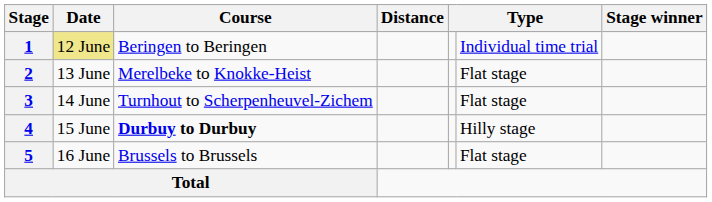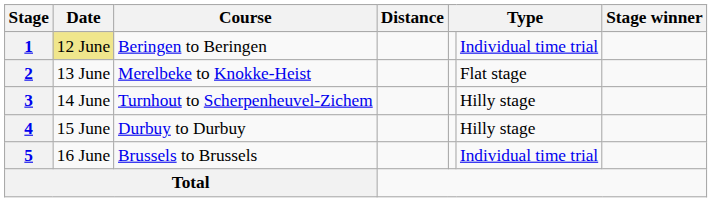 <table class="wikitable">
 <tr>
 <th scope="col">Stage</th>
 <th scope="col">Date</th>
 <th scope="col">Course</th>
 <th scope="col">Distance</th>
 <th scope="col" colspan="2">Type</th>
 <th scope="col">Stage winner</th>
 </tr>
 <tr>
 <th scope="row" style="text-align:center;"><a href='#'>1</a></th>
 <td style="background: khaki; text-align:center;">12 June</td>
 <td><a href='#'>Beringen</a> to Beringen</td>
 <td style="text-align:center;"></td>
 <td></td>
 <td><a href='#'>Individual time trial</a></td>
 <td></td>
 </tr>
 <tr>
 <th scope="row" style="text-align:center;"><a href='#'>2</a></th>
 <td style="text-align:center;">13 June</td>
 <td><a href='#'>Merelbeke</a> to <a href='#'>Knokke-Heist</a></td>
 <td style="text-align:center;"></td>
 <td></td>
 <td>Flat stage</td>
 <td></td>
 </tr>
 <tr>
 <th scope="row" style="text-align:center;"><a href='#'>3</a></th>
 <td style="text-align:center;">14 June</td>
 <td><a href='#'>Turnhout</a> to <a href='#'>Scherpenheuvel-Zichem</a></td>
 <td style="text-align:center;"></td>
 <td></td>
-<td>Flat stage</td>
+<td>Hilly stage</td>
 <td></td>
 </tr>
 <tr>
 <th scope="row" style="text-align:center;"><a href='#'>4</a></th>
 <td style="text-align:center;">15 June</td>
-<td><strong><a href='#'>Durbuy</a> to Durbuy</strong></td>
+<td><a href='#'>Durbuy</a> to Durbuy</td>
 <td style="text-align:center;"></td>
 <td></td>
 <td>Hilly stage</td>
 <td></td>
 </tr>
 <tr>
 <th scope="row" style="text-align:center;"><a href='#'>5</a></th>
 <td style="text-align:center;">16 June</td>
 <td><a href='#'>Brussels</a> to Brussels</td>
 <td style="text-align:center;"></td>
 <td></td>
-<td>Flat stage</td>
+<td><a href='#'>Individual time trial</a></td>
 <td></td>
 </tr>
 <tr>
 <th colspan="3">Total</th>
 <td colspan="4" style="text-align:center;"></td>
 </tr>
 </table>
